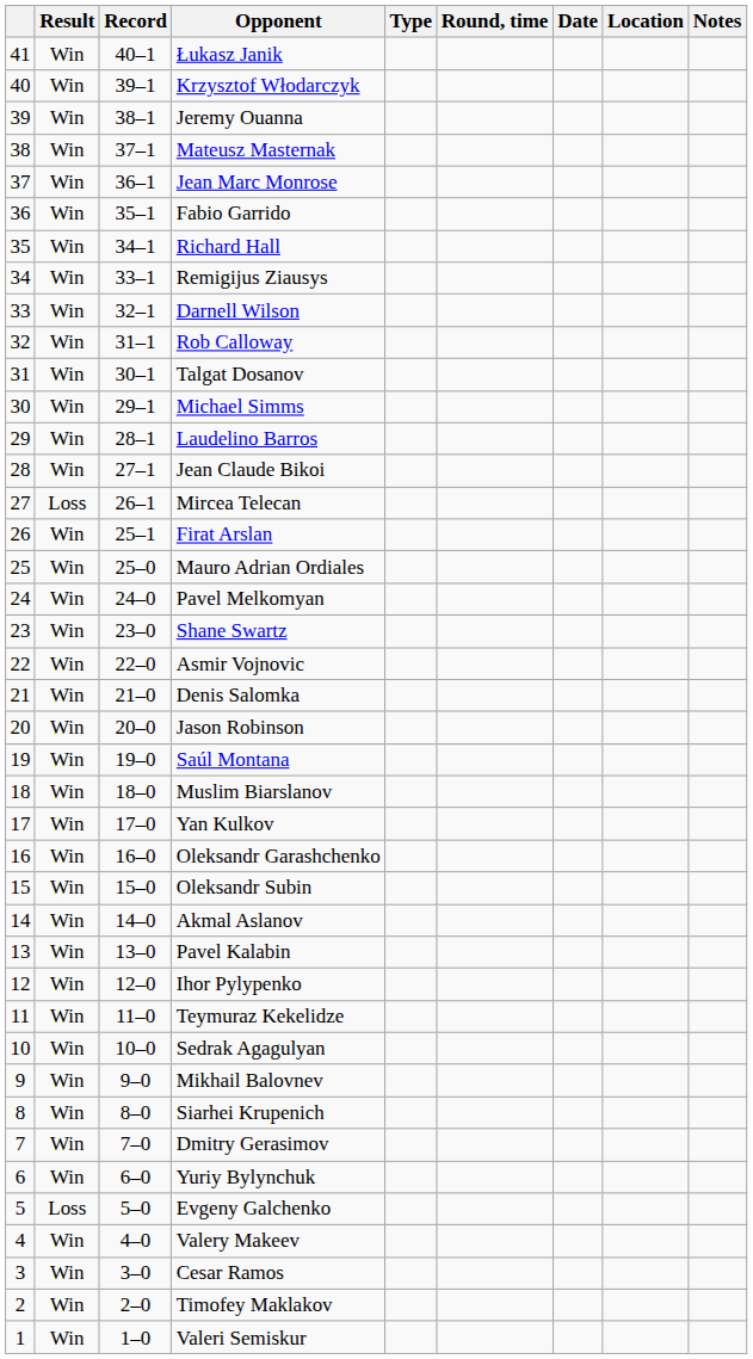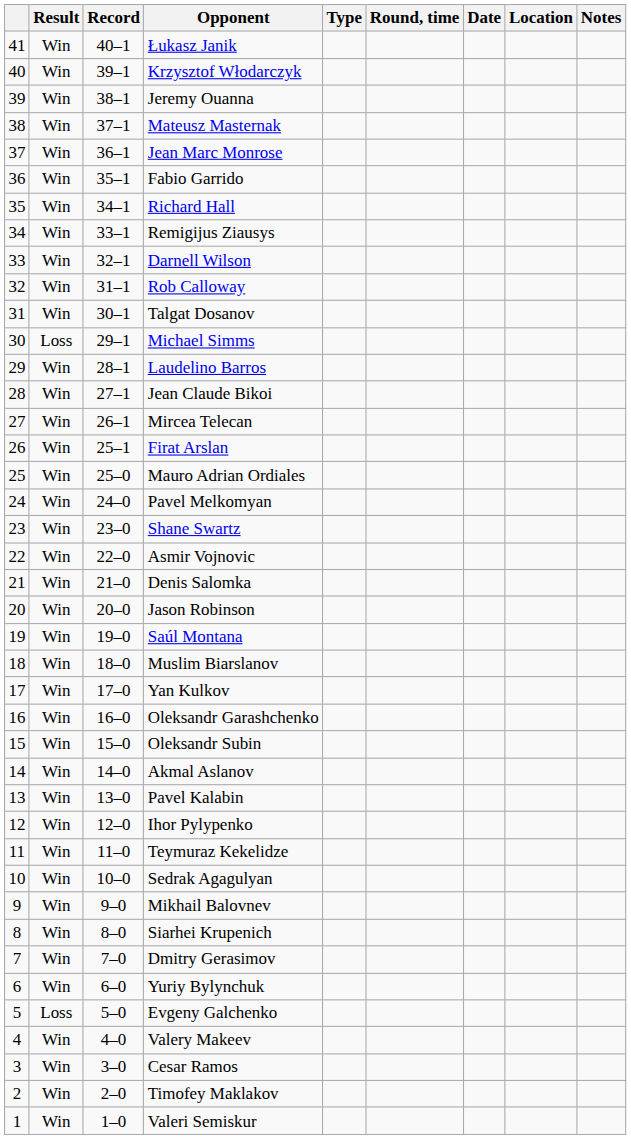 <table class=wikitable style=text-align:center>
 <tr>
 <th></th>
 <th>Result</th>
 <th>Record</th>
 <th>Opponent</th>
 <th>Type</th>
 <th>Round, time</th>
 <th>Date</th>
 <th>Location</th>
 <th>Notes</th>
 </tr>
 <tr>
 <td>41</td>
 <td>Win</td>
 <td>40–1</td>
 <td align=left><a href='#'>Łukasz Janik</a></td>
 <td></td>
 <td></td>
 <td></td>
 <td align=left></td>
 <td align=left></td>
 </tr>
 <tr>
 <td>40</td>
 <td>Win</td>
 <td>39–1</td>
 <td align=left><a href='#'>Krzysztof Włodarczyk</a></td>
 <td></td>
 <td></td>
 <td></td>
 <td align=left></td>
 <td align=left></td>
 </tr>
 <tr>
 <td>39</td>
 <td>Win</td>
 <td>38–1</td>
 <td align=left>Jeremy Ouanna</td>
 <td></td>
 <td></td>
 <td></td>
 <td align=left></td>
 <td align=left></td>
 </tr>
 <tr>
 <td>38</td>
 <td>Win</td>
 <td>37–1</td>
 <td align=left><a href='#'>Mateusz Masternak</a></td>
 <td></td>
 <td></td>
 <td></td>
 <td align=left></td>
 <td align=left></td>
 </tr>
 <tr>
 <td>37</td>
 <td>Win</td>
 <td>36–1</td>
 <td align=left><a href='#'>Jean Marc Monrose</a></td>
 <td></td>
 <td></td>
 <td></td>
 <td align=left></td>
 <td align=left></td>
 </tr>
 <tr>
 <td>36</td>
 <td>Win</td>
 <td>35–1</td>
 <td align=left>Fabio Garrido</td>
 <td></td>
 <td></td>
 <td></td>
 <td align=left></td>
 <td align=left></td>
 </tr>
 <tr>
 <td>35</td>
 <td>Win</td>
 <td>34–1</td>
 <td align=left><a href='#'>Richard Hall</a></td>
 <td></td>
 <td></td>
 <td></td>
 <td align=left></td>
 <td align=left></td>
 </tr>
 <tr>
 <td>34</td>
 <td>Win</td>
 <td>33–1</td>
 <td align=left>Remigijus Ziausys</td>
 <td></td>
 <td></td>
 <td></td>
 <td align=left></td>
 <td align=left></td>
 </tr>
 <tr>
 <td>33</td>
 <td>Win</td>
 <td>32–1</td>
 <td align=left><a href='#'>Darnell Wilson</a></td>
 <td></td>
 <td></td>
 <td></td>
 <td align=left></td>
 <td align=left></td>
 </tr>
 <tr>
 <td>32</td>
 <td>Win</td>
 <td>31–1</td>
 <td align=left><a href='#'>Rob Calloway</a></td>
 <td></td>
 <td></td>
 <td></td>
 <td align=left></td>
 <td align=left></td>
 </tr>
 <tr>
 <td>31</td>
 <td>Win</td>
 <td>30–1</td>
 <td align=left>Talgat Dosanov</td>
 <td></td>
 <td></td>
 <td></td>
 <td align=left></td>
 <td align=left></td>
 </tr>
 <tr>
 <td>30</td>
-<td>Win</td>
+<td>Loss</td>
 <td>29–1</td>
 <td align=left><a href='#'>Michael Simms</a></td>
 <td></td>
 <td></td>
 <td></td>
 <td align=left></td>
 <td align=left></td>
 </tr>
 <tr>
 <td>29</td>
 <td>Win</td>
 <td>28–1</td>
 <td align=left><a href='#'>Laudelino Barros</a></td>
 <td></td>
 <td></td>
 <td></td>
 <td align=left></td>
 <td align=left></td>
 </tr>
 <tr>
 <td>28</td>
 <td>Win</td>
 <td>27–1</td>
 <td align=left>Jean Claude Bikoi</td>
 <td></td>
 <td></td>
 <td></td>
 <td align=left></td>
 <td align=left></td>
 </tr>
 <tr>
 <td>27</td>
-<td>Loss</td>
+<td>Win</td>
 <td>26–1</td>
 <td align=left>Mircea Telecan</td>
 <td></td>
 <td></td>
 <td></td>
 <td align=left></td>
 <td align=left></td>
 </tr>
 <tr>
 <td>26</td>
 <td>Win</td>
 <td>25–1</td>
 <td align=left><a href='#'>Firat Arslan</a></td>
 <td></td>
 <td></td>
 <td></td>
 <td align=left></td>
 <td align=left></td>
 </tr>
 <tr>
 <td>25</td>
 <td>Win</td>
 <td>25–0</td>
 <td align=left>Mauro Adrian Ordiales</td>
 <td></td>
 <td></td>
 <td></td>
 <td align=left></td>
 <td align=left></td>
 </tr>
 <tr>
 <td>24</td>
 <td>Win</td>
 <td>24–0</td>
 <td align=left>Pavel Melkomyan</td>
 <td></td>
 <td></td>
 <td></td>
 <td align=left></td>
 <td align=left></td>
 </tr>
 <tr>
 <td>23</td>
 <td>Win</td>
 <td>23–0</td>
 <td align=left><a href='#'>Shane Swartz</a></td>
 <td></td>
 <td></td>
 <td></td>
 <td align=left></td>
 <td align=left></td>
 </tr>
 <tr>
 <td>22</td>
 <td>Win</td>
 <td>22–0</td>
 <td align=left>Asmir Vojnovic</td>
 <td></td>
 <td></td>
 <td></td>
 <td align=left></td>
 <td align=left></td>
 </tr>
 <tr>
 <td>21</td>
 <td>Win</td>
 <td>21–0</td>
 <td align=left>Denis Salomka</td>
 <td></td>
 <td></td>
 <td></td>
 <td align=left></td>
 <td align=left></td>
 </tr>
 <tr>
 <td>20</td>
 <td>Win</td>
 <td>20–0</td>
 <td align=left>Jason Robinson</td>
 <td></td>
 <td></td>
 <td></td>
 <td align=left></td>
 <td align=left></td>
 </tr>
 <tr>
 <td>19</td>
 <td>Win</td>
 <td>19–0</td>
 <td align=left><a href='#'>Saúl Montana</a></td>
 <td></td>
 <td></td>
 <td></td>
 <td align=left></td>
 <td align=left></td>
 </tr>
 <tr>
 <td>18</td>
 <td>Win</td>
 <td>18–0</td>
 <td align=left>Muslim Biarslanov</td>
 <td></td>
 <td></td>
 <td></td>
 <td align=left></td>
 <td align=left></td>
 </tr>
 <tr>
 <td>17</td>
 <td>Win</td>
 <td>17–0</td>
 <td align=left>Yan Kulkov</td>
 <td></td>
 <td></td>
 <td></td>
 <td align=left></td>
 <td align=left></td>
 </tr>
 <tr>
 <td>16</td>
 <td>Win</td>
 <td>16–0</td>
 <td align=left>Oleksandr Garashchenko</td>
 <td></td>
 <td></td>
 <td></td>
 <td align=left></td>
 <td align=left></td>
 </tr>
 <tr>
 <td>15</td>
 <td>Win</td>
 <td>15–0</td>
 <td align=left>Oleksandr Subin</td>
 <td></td>
 <td></td>
 <td></td>
 <td align=left></td>
 <td align=left></td>
 </tr>
 <tr>
 <td>14</td>
 <td>Win</td>
 <td>14–0</td>
 <td align=left>Akmal Aslanov</td>
 <td></td>
 <td></td>
 <td></td>
 <td align=left></td>
 <td align=left></td>
 </tr>
 <tr>
 <td>13</td>
 <td>Win</td>
 <td>13–0</td>
 <td align=left>Pavel Kalabin</td>
 <td></td>
 <td></td>
 <td></td>
 <td align=left></td>
 <td align=left></td>
 </tr>
 <tr>
 <td>12</td>
 <td>Win</td>
 <td>12–0</td>
 <td align=left>Ihor Pylypenko</td>
 <td></td>
 <td></td>
 <td></td>
 <td align=left></td>
 <td align=left></td>
 </tr>
 <tr>
 <td>11</td>
 <td>Win</td>
 <td>11–0</td>
 <td align=left>Teymuraz Kekelidze</td>
 <td></td>
 <td></td>
 <td></td>
 <td align=left></td>
 <td align=left></td>
 </tr>
 <tr>
 <td>10</td>
 <td>Win</td>
 <td>10–0</td>
 <td align=left>Sedrak Agagulyan</td>
 <td></td>
 <td></td>
 <td></td>
 <td align=left></td>
 <td align=left></td>
 </tr>
 <tr>
 <td>9</td>
 <td>Win</td>
 <td>9–0</td>
 <td align=left>Mikhail Balovnev</td>
 <td></td>
 <td></td>
 <td></td>
 <td align=left></td>
 <td align=left></td>
 </tr>
 <tr>
 <td>8</td>
 <td>Win</td>
 <td>8–0</td>
 <td align=left>Siarhei Krupenich</td>
 <td></td>
 <td></td>
 <td></td>
 <td align=left></td>
 <td align=left></td>
 </tr>
 <tr>
 <td>7</td>
 <td>Win</td>
 <td>7–0</td>
 <td align=left>Dmitry Gerasimov</td>
 <td></td>
 <td></td>
 <td></td>
 <td align=left></td>
 <td align=left></td>
 </tr>
 <tr>
 <td>6</td>
 <td>Win</td>
 <td>6–0</td>
 <td align=left>Yuriy Bylynchuk</td>
 <td></td>
 <td></td>
 <td></td>
 <td align=left></td>
 <td align=left></td>
 </tr>
 <tr>
 <td>5</td>
 <td>Loss</td>
 <td>5–0</td>
 <td align=left>Evgeny Galchenko</td>
 <td></td>
 <td></td>
 <td></td>
 <td align=left></td>
 <td align=left></td>
 </tr>
 <tr>
 <td>4</td>
 <td>Win</td>
 <td>4–0</td>
 <td align=left>Valery Makeev</td>
 <td></td>
 <td></td>
 <td></td>
 <td align=left></td>
 <td align=left></td>
 </tr>
 <tr>
 <td>3</td>
 <td>Win</td>
 <td>3–0</td>
 <td align=left>Cesar Ramos</td>
 <td></td>
 <td></td>
 <td></td>
 <td align=left></td>
 <td align=left></td>
 </tr>
 <tr>
 <td>2</td>
 <td>Win</td>
 <td>2–0</td>
 <td align=left>Timofey Maklakov</td>
 <td></td>
 <td></td>
 <td></td>
 <td align=left></td>
 <td align=left></td>
 </tr>
 <tr>
 <td>1</td>
 <td>Win</td>
 <td>1–0</td>
 <td align=left>Valeri Semiskur</td>
 <td></td>
 <td></td>
 <td></td>
 <td align=left></td>
 <td align=left></td>
 </tr>
 </table>
